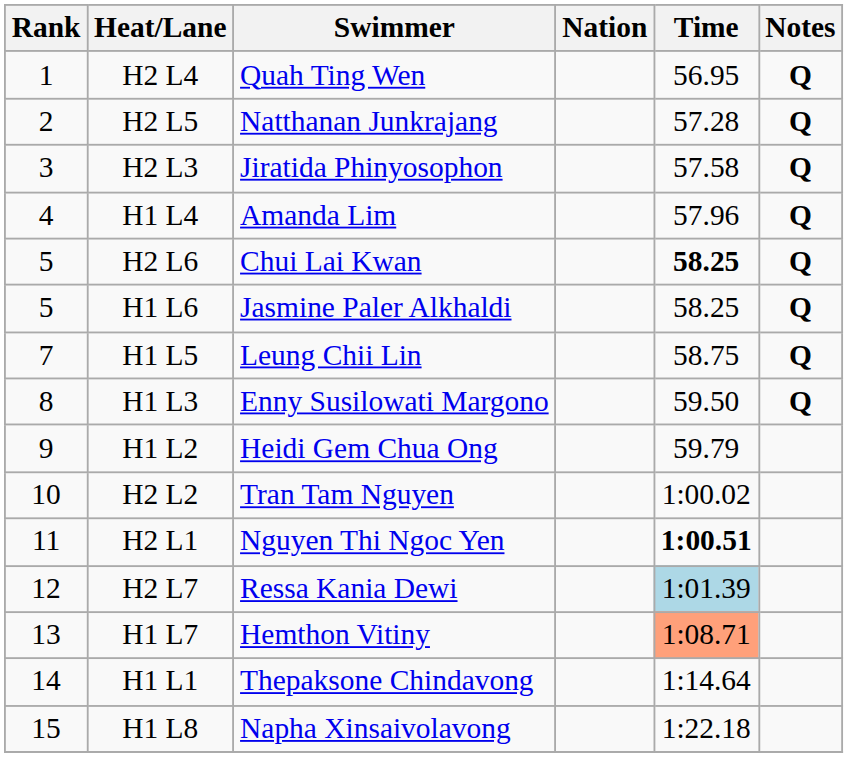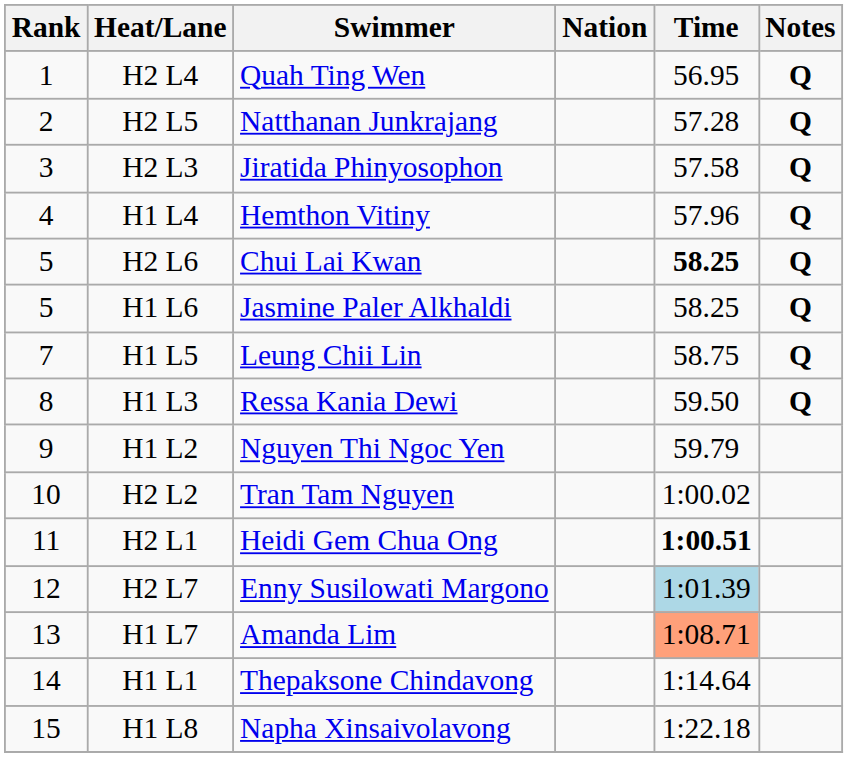 <table class="wikitable sortable" style="text-align:center">
 <tr>
 <th>Rank</th>
 <th>Heat/Lane</th>
 <th>Swimmer</th>
 <th>Nation</th>
 <th>Time</th>
 <th>Notes</th>
 </tr>
 <tr>
 <td>1</td>
 <td>H2 L4</td>
 <td align=left><a href='#'>Quah Ting Wen</a></td>
 <td align=left></td>
 <td>56.95</td>
 <td><strong>Q</strong></td>
 </tr>
 <tr>
 <td>2</td>
 <td>H2 L5</td>
 <td align=left><a href='#'>Natthanan Junkrajang</a></td>
 <td align=left></td>
 <td>57.28</td>
 <td><strong>Q</strong></td>
 </tr>
 <tr>
 <td>3</td>
 <td>H2 L3</td>
 <td align=left><a href='#'>Jiratida Phinyosophon</a></td>
 <td align=left></td>
 <td>57.58</td>
 <td><strong>Q</strong></td>
 </tr>
 <tr>
 <td>4</td>
 <td>H1 L4</td>
-<td align=left><a href='#'>Amanda Lim</a></td>
+<td align=left><a href='#'>Hemthon Vitiny</a></td>
 <td align=left></td>
 <td>57.96</td>
 <td><strong>Q</strong></td>
 </tr>
 <tr>
 <td>5</td>
 <td>H2 L6</td>
 <td align=left><a href='#'>Chui Lai Kwan</a></td>
 <td align=left></td>
 <td><strong>58.25</strong></td>
 <td><strong>Q</strong></td>
 </tr>
 <tr>
 <td>5</td>
 <td>H1 L6</td>
 <td align=left><a href='#'>Jasmine Paler Alkhaldi</a></td>
 <td align=left></td>
 <td>58.25</td>
 <td><strong>Q</strong></td>
 </tr>
 <tr>
 <td>7</td>
 <td>H1 L5</td>
 <td align=left><a href='#'>Leung Chii Lin</a></td>
 <td align=left></td>
 <td>58.75</td>
 <td><strong>Q</strong></td>
 </tr>
 <tr>
 <td>8</td>
 <td>H1 L3</td>
-<td align=left><a href='#'>Enny Susilowati Margono</a></td>
+<td align=left><a href='#'>Ressa Kania Dewi</a></td>
 <td align=left></td>
 <td>59.50</td>
 <td><strong>Q</strong></td>
 </tr>
 <tr>
 <td>9</td>
 <td>H1 L2</td>
-<td align=left><a href='#'>Heidi Gem Chua Ong</a></td>
+<td align=left><a href='#'>Nguyen Thi Ngoc Yen</a></td>
 <td align=left></td>
 <td>59.79</td>
 <td></td>
 </tr>
 <tr>
 <td>10</td>
 <td>H2 L2</td>
 <td align=left><a href='#'>Tran Tam Nguyen</a></td>
 <td align=left></td>
 <td>1:00.02</td>
 <td></td>
 </tr>
 <tr>
 <td>11</td>
 <td>H2 L1</td>
-<td align=left><a href='#'>Nguyen Thi Ngoc Yen</a></td>
+<td align=left><a href='#'>Heidi Gem Chua Ong</a></td>
 <td align=left></td>
 <td><strong>1:00.51</strong></td>
 <td></td>
 </tr>
 <tr>
 <td>12</td>
 <td>H2 L7</td>
-<td align=left><a href='#'>Ressa Kania Dewi</a></td>
+<td align=left><a href='#'>Enny Susilowati Margono</a></td>
 <td align=left></td>
 <td style="background: lightblue;">1:01.39</td>
 <td></td>
 </tr>
 <tr>
 <td>13</td>
 <td>H1 L7</td>
-<td align=left><a href='#'>Hemthon Vitiny</a></td>
+<td align=left><a href='#'>Amanda Lim</a></td>
 <td align=left></td>
 <td style="background: lightsalmon;">1:08.71</td>
 <td></td>
 </tr>
 <tr>
 <td>14</td>
 <td>H1 L1</td>
 <td align=left><a href='#'>Thepaksone Chindavong</a></td>
 <td align=left></td>
 <td>1:14.64</td>
 <td></td>
 </tr>
 <tr>
 <td>15</td>
 <td>H1 L8</td>
 <td align=left><a href='#'>Napha Xinsaivolavong</a></td>
 <td align=left></td>
 <td>1:22.18</td>
 <td></td>
 </tr>
 <tr>
 </tr>
 </table>
